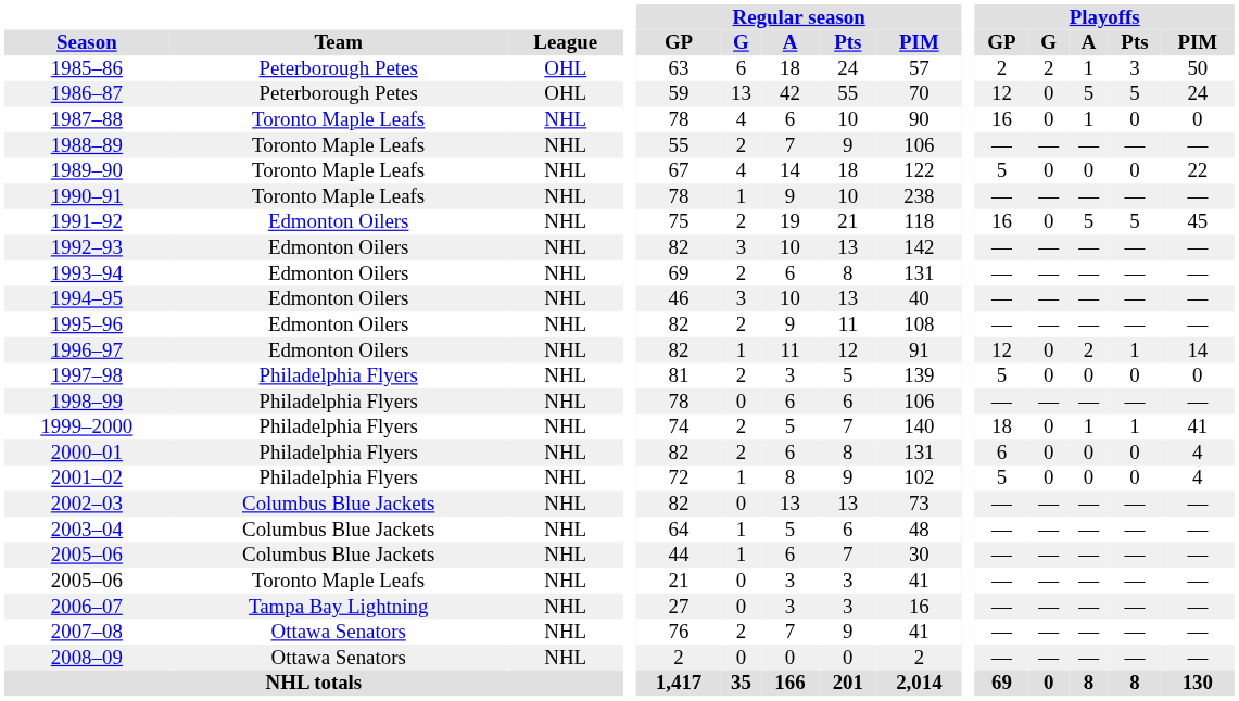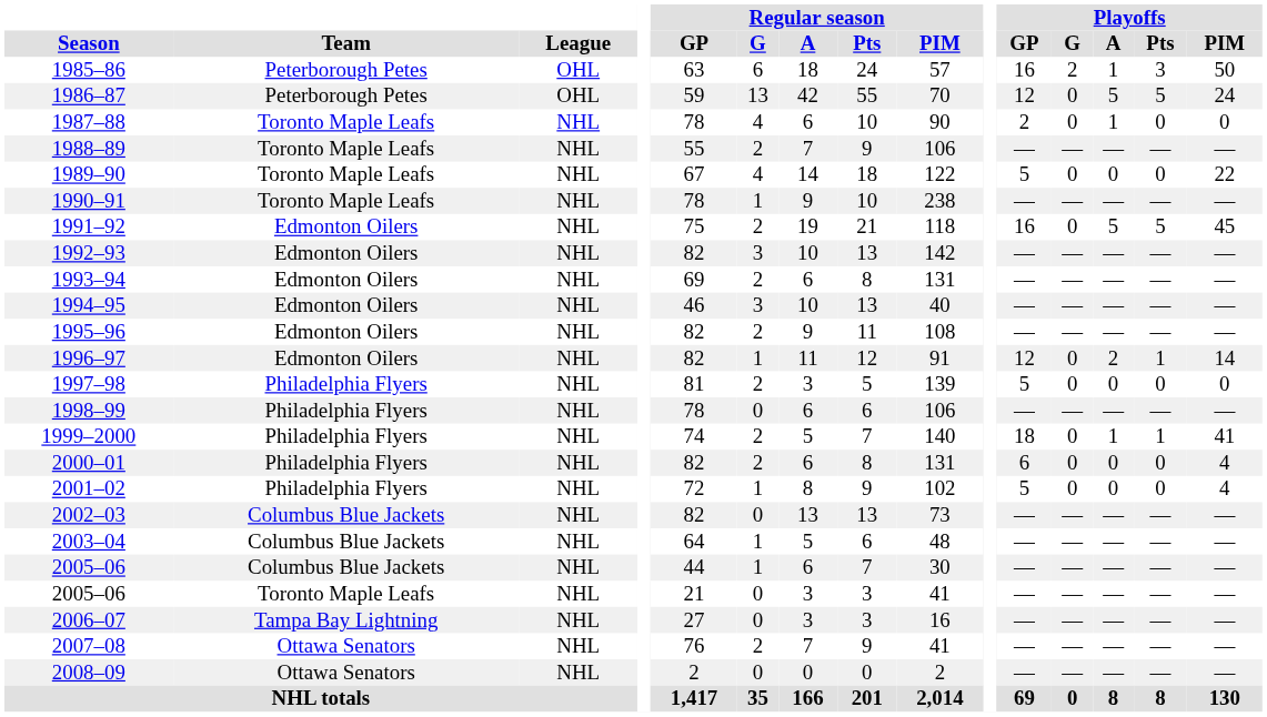 <table border="0" cellpadding="1" cellspacing="0" style="text-align:center; width:60em">
 <tr bgcolor="#e0e0e0">
 <th colspan="3" bgcolor="#ffffff"> </th>
 <th rowspan="99" bgcolor="#ffffff"> </th>
 <th colspan="5"><a href='#'>Regular season</a></th>
 <th rowspan="99" bgcolor="#ffffff"> </th>
 <th colspan="5"><a href='#'>Playoffs</a></th>
 </tr>
 <tr bgcolor="#e0e0e0">
 <th><a href='#'>Season</a></th>
 <th>Team</th>
 <th>League</th>
 <th>GP</th>
 <th><a href='#'>G</a></th>
 <th><a href='#'>A</a></th>
 <th><a href='#'>Pts</a></th>
 <th><a href='#'>PIM</a></th>
 <th>GP</th>
 <th>G</th>
 <th>A</th>
 <th>Pts</th>
 <th>PIM</th>
 </tr>
 <tr>
 <td><a href='#'>1985–86</a></td>
 <td><a href='#'>Peterborough Petes</a></td>
 <td><a href='#'>OHL</a></td>
 <td>63</td>
 <td>6</td>
 <td>18</td>
 <td>24</td>
 <td>57</td>
-<td>2</td>
+<td>16</td>
 <td>2</td>
 <td>1</td>
 <td>3</td>
 <td>50</td>
 </tr>
 <tr bgcolor="#f0f0f0">
 <td><a href='#'>1986–87</a></td>
 <td>Peterborough Petes</td>
 <td>OHL</td>
 <td>59</td>
 <td>13</td>
 <td>42</td>
 <td>55</td>
 <td>70</td>
 <td>12</td>
 <td>0</td>
 <td>5</td>
 <td>5</td>
 <td>24</td>
 </tr>
 <tr>
 <td><a href='#'>1987–88</a></td>
 <td><a href='#'>Toronto Maple Leafs</a></td>
 <td><a href='#'>NHL</a></td>
 <td>78</td>
 <td>4</td>
 <td>6</td>
 <td>10</td>
 <td>90</td>
-<td>16</td>
+<td>2</td>
 <td>0</td>
 <td>1</td>
 <td>0</td>
 <td>0</td>
 </tr>
 <tr bgcolor="#f0f0f0">
 <td><a href='#'>1988–89</a></td>
 <td>Toronto Maple Leafs</td>
 <td>NHL</td>
 <td>55</td>
 <td>2</td>
 <td>7</td>
 <td>9</td>
 <td>106</td>
 <td>—</td>
 <td>—</td>
 <td>—</td>
 <td>—</td>
 <td>—</td>
 </tr>
 <tr>
 <td><a href='#'>1989–90</a></td>
 <td>Toronto Maple Leafs</td>
 <td>NHL</td>
 <td>67</td>
 <td>4</td>
 <td>14</td>
 <td>18</td>
 <td>122</td>
 <td>5</td>
 <td>0</td>
 <td>0</td>
 <td>0</td>
 <td>22</td>
 </tr>
 <tr bgcolor="#f0f0f0">
 <td><a href='#'>1990–91</a></td>
 <td>Toronto Maple Leafs</td>
 <td>NHL</td>
 <td>78</td>
 <td>1</td>
 <td>9</td>
 <td>10</td>
 <td>238</td>
 <td>—</td>
 <td>—</td>
 <td>—</td>
 <td>—</td>
 <td>—</td>
 </tr>
 <tr>
 <td><a href='#'>1991–92</a></td>
 <td><a href='#'>Edmonton Oilers</a></td>
 <td>NHL</td>
 <td>75</td>
 <td>2</td>
 <td>19</td>
 <td>21</td>
 <td>118</td>
 <td>16</td>
 <td>0</td>
 <td>5</td>
 <td>5</td>
 <td>45</td>
 </tr>
 <tr bgcolor="#f0f0f0">
 <td><a href='#'>1992–93</a></td>
 <td>Edmonton Oilers</td>
 <td>NHL</td>
 <td>82</td>
 <td>3</td>
 <td>10</td>
 <td>13</td>
 <td>142</td>
 <td>—</td>
 <td>—</td>
 <td>—</td>
 <td>—</td>
 <td>—</td>
 </tr>
 <tr>
 <td><a href='#'>1993–94</a></td>
 <td>Edmonton Oilers</td>
 <td>NHL</td>
 <td>69</td>
 <td>2</td>
 <td>6</td>
 <td>8</td>
 <td>131</td>
 <td>—</td>
 <td>—</td>
 <td>—</td>
 <td>—</td>
 <td>—</td>
 </tr>
 <tr bgcolor="#f0f0f0">
 <td><a href='#'>1994–95</a></td>
 <td>Edmonton Oilers</td>
 <td>NHL</td>
 <td>46</td>
 <td>3</td>
 <td>10</td>
 <td>13</td>
 <td>40</td>
 <td>—</td>
 <td>—</td>
 <td>—</td>
 <td>—</td>
 <td>—</td>
 </tr>
 <tr>
 <td><a href='#'>1995–96</a></td>
 <td>Edmonton Oilers</td>
 <td>NHL</td>
 <td>82</td>
 <td>2</td>
 <td>9</td>
 <td>11</td>
 <td>108</td>
 <td>—</td>
 <td>—</td>
 <td>—</td>
 <td>—</td>
 <td>—</td>
 </tr>
 <tr bgcolor="#f0f0f0">
 <td><a href='#'>1996–97</a></td>
 <td>Edmonton Oilers</td>
 <td>NHL</td>
 <td>82</td>
 <td>1</td>
 <td>11</td>
 <td>12</td>
 <td>91</td>
 <td>12</td>
 <td>0</td>
 <td>2</td>
 <td>1</td>
 <td>14</td>
 </tr>
 <tr>
 <td><a href='#'>1997–98</a></td>
 <td><a href='#'>Philadelphia Flyers</a></td>
 <td>NHL</td>
 <td>81</td>
 <td>2</td>
 <td>3</td>
 <td>5</td>
 <td>139</td>
 <td>5</td>
 <td>0</td>
 <td>0</td>
 <td>0</td>
 <td>0</td>
 </tr>
 <tr style="background:#f0f0f0;">
 <td><a href='#'>1998–99</a></td>
 <td>Philadelphia Flyers</td>
 <td>NHL</td>
 <td>78</td>
 <td>0</td>
 <td>6</td>
 <td>6</td>
 <td>106</td>
 <td>—</td>
 <td>—</td>
 <td>—</td>
 <td>—</td>
 <td>—</td>
 </tr>
 <tr>
 <td><a href='#'>1999–2000</a></td>
 <td>Philadelphia Flyers</td>
 <td>NHL</td>
 <td>74</td>
 <td>2</td>
 <td>5</td>
 <td>7</td>
 <td>140</td>
 <td>18</td>
 <td>0</td>
 <td>1</td>
 <td>1</td>
 <td>41</td>
 </tr>
 <tr style="background:#f0f0f0;">
 <td><a href='#'>2000–01</a></td>
 <td>Philadelphia Flyers</td>
 <td>NHL</td>
 <td>82</td>
 <td>2</td>
 <td>6</td>
 <td>8</td>
 <td>131</td>
 <td>6</td>
 <td>0</td>
 <td>0</td>
 <td>0</td>
 <td>4</td>
 </tr>
 <tr>
 <td><a href='#'>2001–02</a></td>
 <td>Philadelphia Flyers</td>
 <td>NHL</td>
 <td>72</td>
 <td>1</td>
 <td>8</td>
 <td>9</td>
 <td>102</td>
 <td>5</td>
 <td>0</td>
 <td>0</td>
 <td>0</td>
 <td>4</td>
 </tr>
 <tr style="background:#f0f0f0;">
 <td><a href='#'>2002–03</a></td>
 <td><a href='#'>Columbus Blue Jackets</a></td>
 <td>NHL</td>
 <td>82</td>
 <td>0</td>
 <td>13</td>
 <td>13</td>
 <td>73</td>
 <td>—</td>
 <td>—</td>
 <td>—</td>
 <td>—</td>
 <td>—</td>
 </tr>
 <tr>
 <td><a href='#'>2003–04</a></td>
 <td>Columbus Blue Jackets</td>
 <td>NHL</td>
 <td>64</td>
 <td>1</td>
 <td>5</td>
 <td>6</td>
 <td>48</td>
 <td>—</td>
 <td>—</td>
 <td>—</td>
 <td>—</td>
 <td>—</td>
 </tr>
 <tr style="background:#f0f0f0;">
 <td><a href='#'>2005–06</a></td>
 <td>Columbus Blue Jackets</td>
 <td>NHL</td>
 <td>44</td>
 <td>1</td>
 <td>6</td>
 <td>7</td>
 <td>30</td>
 <td>—</td>
 <td>—</td>
 <td>—</td>
 <td>—</td>
 <td>—</td>
 </tr>
 <tr>
 <td>2005–06</td>
 <td>Toronto Maple Leafs</td>
 <td>NHL</td>
 <td>21</td>
 <td>0</td>
 <td>3</td>
 <td>3</td>
 <td>41</td>
 <td>—</td>
 <td>—</td>
 <td>—</td>
 <td>—</td>
 <td>—</td>
 </tr>
 <tr style="background:#f0f0f0;">
 <td><a href='#'>2006–07</a></td>
 <td><a href='#'>Tampa Bay Lightning</a></td>
 <td>NHL</td>
 <td>27</td>
 <td>0</td>
 <td>3</td>
 <td>3</td>
 <td>16</td>
 <td>—</td>
 <td>—</td>
 <td>—</td>
 <td>—</td>
 <td>—</td>
 </tr>
 <tr>
 <td><a href='#'>2007–08</a></td>
 <td><a href='#'>Ottawa Senators</a></td>
 <td>NHL</td>
 <td>76</td>
 <td>2</td>
 <td>7</td>
 <td>9</td>
 <td>41</td>
 <td>—</td>
 <td>—</td>
 <td>—</td>
 <td>—</td>
 <td>—</td>
 </tr>
 <tr style="background:#f0f0f0;">
 <td><a href='#'>2008–09</a></td>
 <td>Ottawa Senators</td>
 <td>NHL</td>
 <td>2</td>
 <td>0</td>
 <td>0</td>
 <td>0</td>
 <td>2</td>
 <td>—</td>
 <td>—</td>
 <td>—</td>
 <td>—</td>
 <td>—</td>
 </tr>
 <tr style="background:#e0e0e0;">
 <th colspan="3">NHL totals</th>
 <th>1,417</th>
 <th>35</th>
 <th>166</th>
 <th>201</th>
 <th>2,014</th>
 <th>69</th>
 <th>0</th>
 <th>8</th>
 <th>8</th>
 <th>130</th>
 </tr>
 </table>
